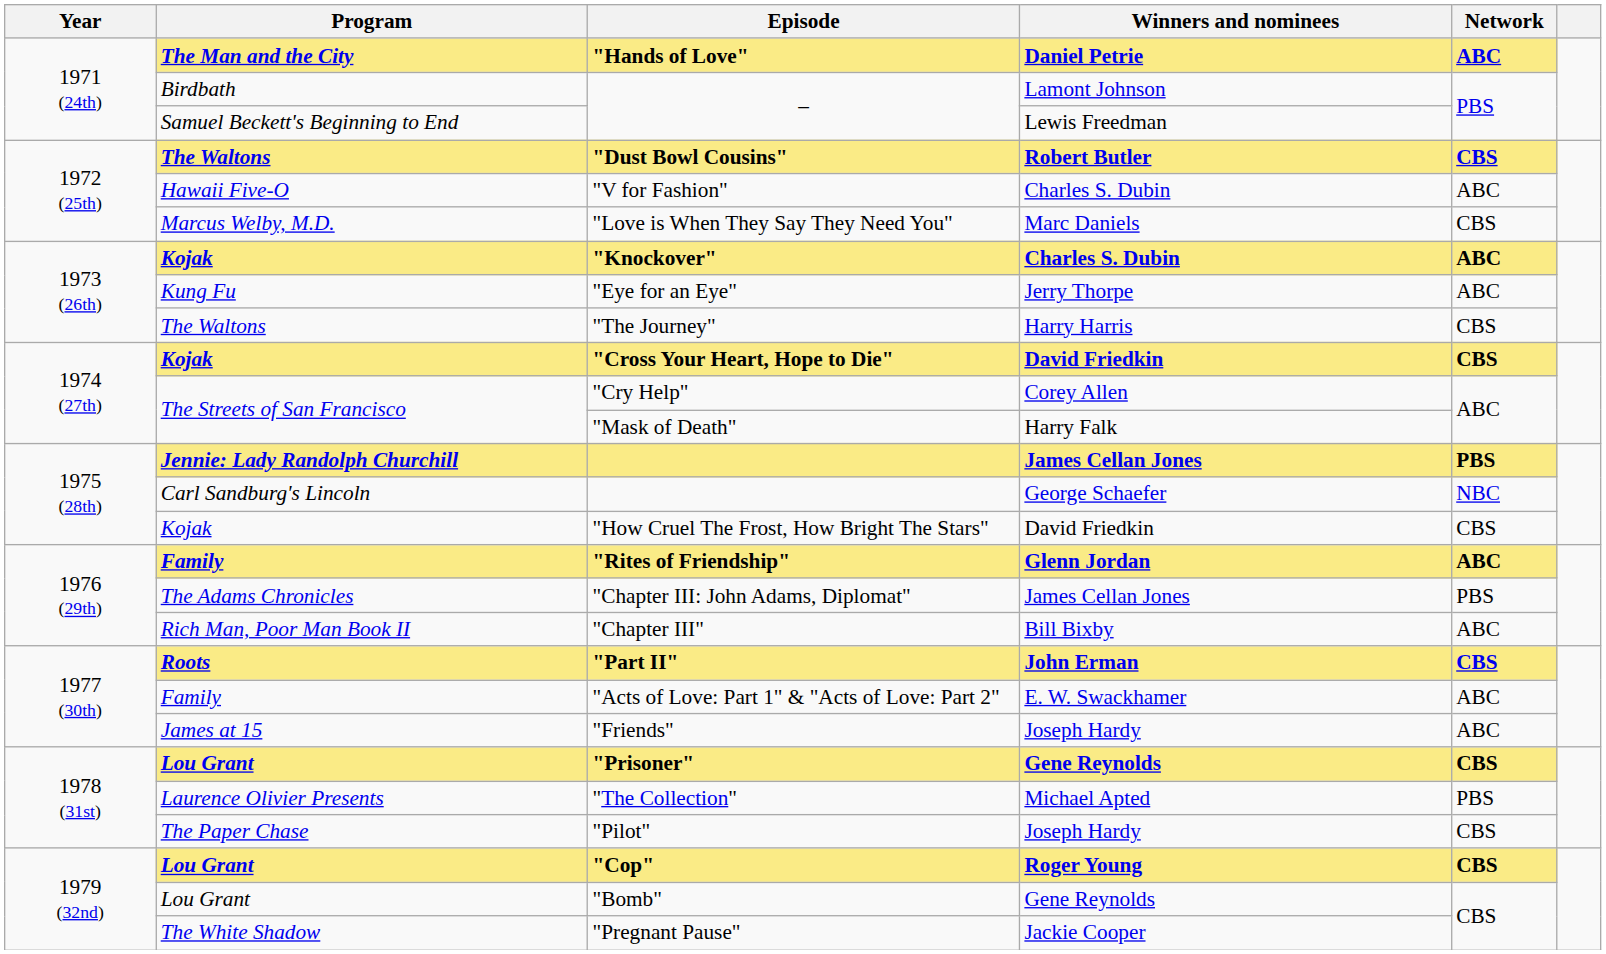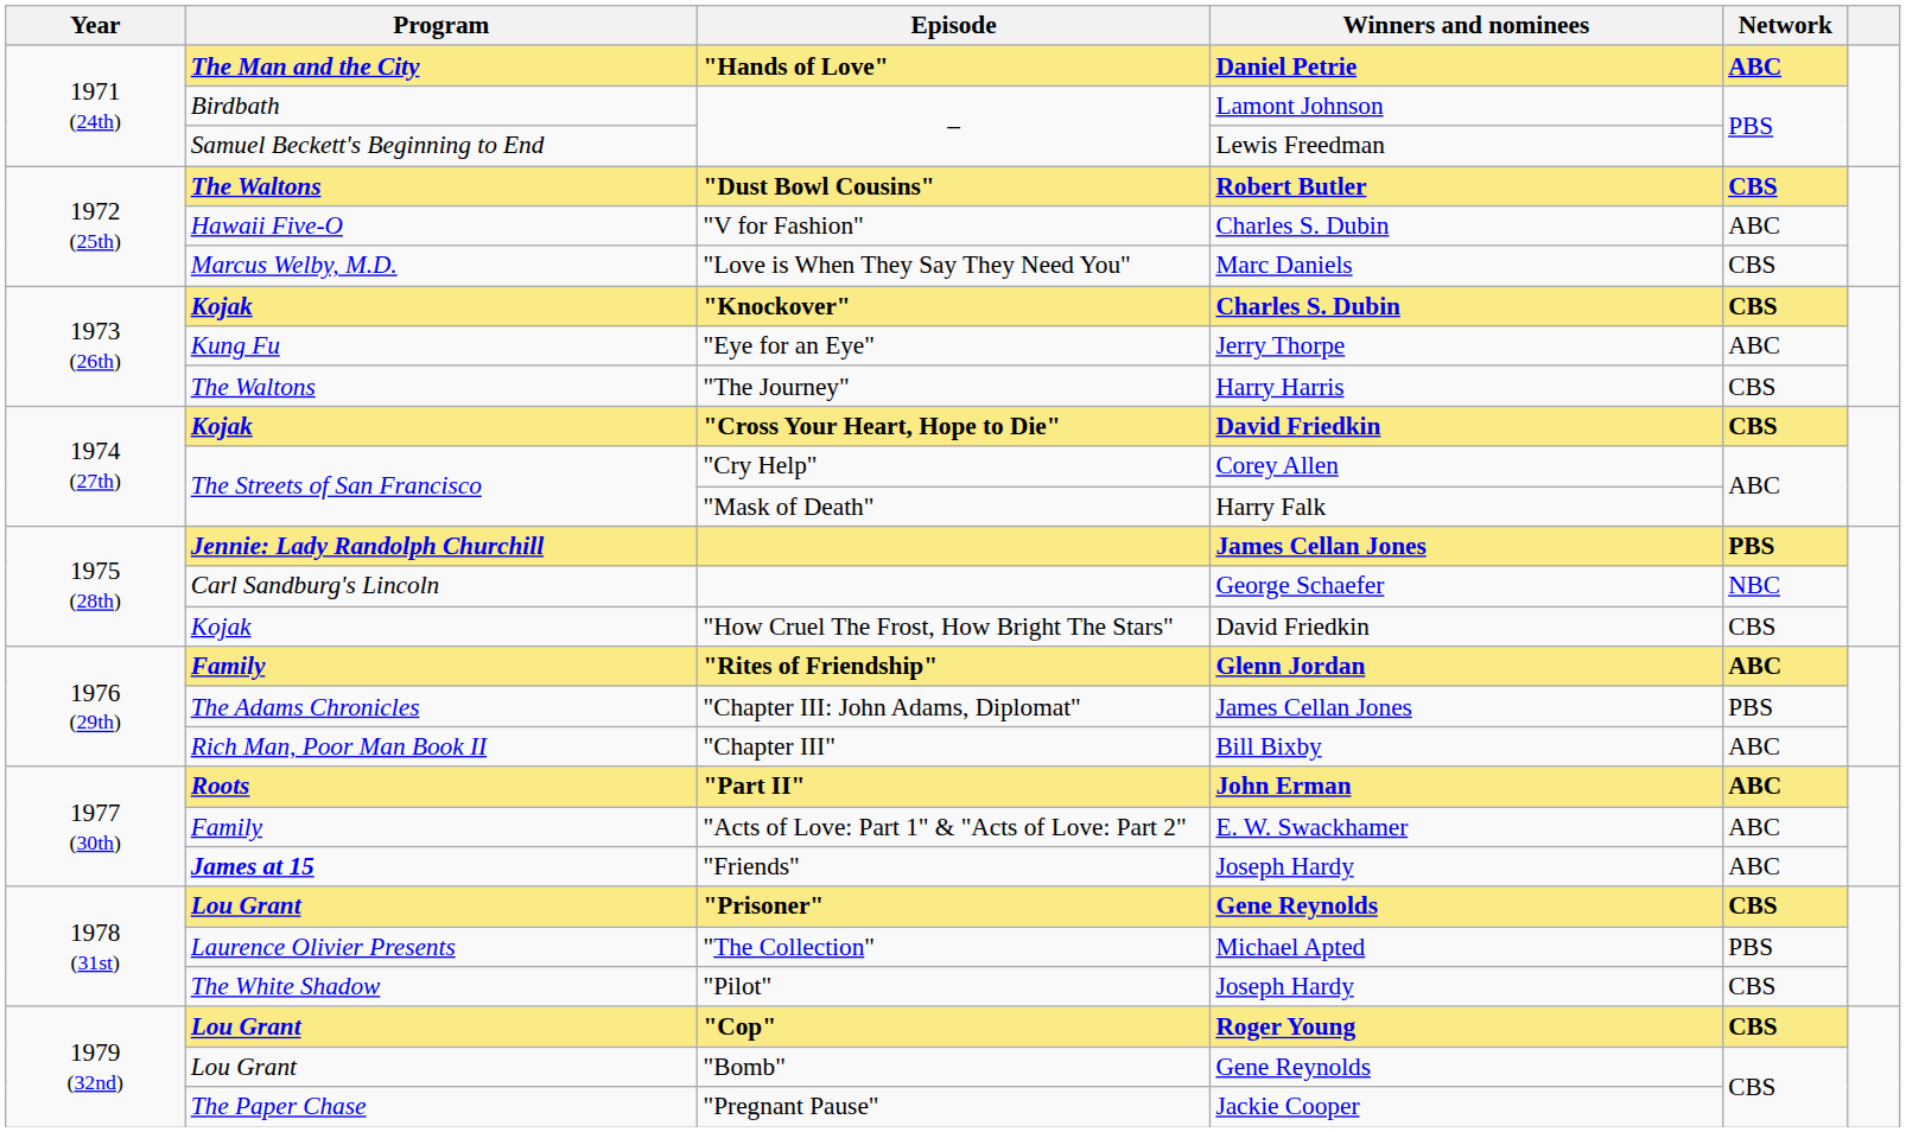 <table class="wikitable" width="95%" cellpadding="5">
 <tr>
 <th width="7%">Year</th>
 <th width="20%">Program</th>
 <th width="20%">Episode</th>
 <th width="20%">Winners and nominees</th>
 <th width="3%">Network</th>
 <th width="2%"></th>
 </tr>
 <tr>
 <td rowspan=3 style="text-align:center;">1971<br><small>(<a href='#'>24th</a>)</small></td>
 <td style="background:#FAEB86;"><strong><em><a href='#'>The Man and the City</a></em></strong></td>
 <td style="background:#FAEB86;"><strong>"Hands of Love"</strong></td>
 <td style="background:#FAEB86;"><strong><a href='#'>Daniel Petrie</a></strong></td>
 <td style="background:#FAEB86;"><strong><a href='#'>ABC</a></strong></td>
 <td rowspan="3" style="text-align:center;"></td>
 </tr>
 <tr>
 <td><em>Birdbath</em></td>
 <td rowspan=2 style="text-align: center;">–</td>
 <td><a href='#'>Lamont Johnson</a></td>
 <td rowspan=2><a href='#'>PBS</a></td>
 </tr>
 <tr>
 <td><em>Samuel Beckett's Beginning to End</em></td>
 <td>Lewis Freedman</td>
 </tr>
 <tr>
 <td rowspan=3 style="text-align:center;">1972<br><small>(<a href='#'>25th</a>)</small></td>
 <td style="background:#FAEB86;"><strong><em><a href='#'>The Waltons</a></em></strong></td>
 <td style="background:#FAEB86;"><strong>"Dust Bowl Cousins"</strong></td>
 <td style="background:#FAEB86;"><strong><a href='#'>Robert Butler</a></strong></td>
 <td style="background:#FAEB86;"><strong><a href='#'>CBS</a></strong></td>
 <td rowspan="3" style="text-align:center;"></td>
 </tr>
 <tr>
 <td><em><a href='#'>Hawaii Five-O</a></em></td>
 <td>"V for Fashion"</td>
 <td><a href='#'>Charles S. Dubin</a></td>
 <td>ABC</td>
 </tr>
 <tr>
 <td><em><a href='#'>Marcus Welby, M.D.</a></em></td>
 <td>"Love is When They Say They Need You"</td>
 <td><a href='#'>Marc Daniels</a></td>
 <td>CBS</td>
 </tr>
 <tr>
 <td rowspan=3 style="text-align:center;">1973<br><small>(<a href='#'>26th</a>)</small></td>
 <td style="background:#FAEB86;"><strong><em><a href='#'>Kojak</a></em></strong></td>
 <td style="background:#FAEB86;"><strong>"Knockover"</strong></td>
 <td style="background:#FAEB86;"><strong><a href='#'>Charles S. Dubin</a></strong></td>
-<td style="background:#FAEB86;"><strong>ABC</strong></td>
+<td style="background:#FAEB86;"><strong>CBS</strong></td>
 <td rowspan="3" style="text-align:center;"></td>
 </tr>
 <tr>
 <td><em><a href='#'>Kung Fu</a></em></td>
 <td>"Eye for an Eye"</td>
 <td><a href='#'>Jerry Thorpe</a></td>
 <td>ABC</td>
 </tr>
 <tr>
 <td><em><a href='#'>The Waltons</a></em></td>
 <td>"The Journey"</td>
 <td><a href='#'>Harry Harris</a></td>
 <td>CBS</td>
 </tr>
 <tr>
 <td rowspan=3 style="text-align:center;">1974<br><small>(<a href='#'>27th</a>)</small></td>
 <td style="background:#FAEB86;"><strong><em><a href='#'>Kojak</a></em></strong></td>
 <td style="background:#FAEB86;"><strong>"Cross Your Heart, Hope to Die"</strong></td>
 <td style="background:#FAEB86;"><strong><a href='#'>David Friedkin</a></strong></td>
 <td style="background:#FAEB86;"><strong>CBS</strong></td>
 <td rowspan="3" style="text-align:center;"></td>
 </tr>
 <tr>
 <td rowspan=2><em><a href='#'>The Streets of San Francisco</a></em></td>
 <td>"Cry Help"</td>
 <td><a href='#'>Corey Allen</a></td>
 <td rowspan=2>ABC</td>
 </tr>
 <tr>
 <td>"Mask of Death"</td>
 <td>Harry Falk</td>
 </tr>
 <tr>
 <td rowspan=3 style="text-align:center;">1975<br><small>(<a href='#'>28th</a>)</small></td>
 <td style="background:#FAEB86;"><strong><em><a href='#'>Jennie: Lady Randolph Churchill</a></em></strong></td>
 <td style="background:#FAEB86;"></td>
 <td style="background:#FAEB86;"><strong><a href='#'>James Cellan Jones</a></strong></td>
 <td style="background:#FAEB86;"><strong>PBS</strong></td>
 <td rowspan="3" style="text-align:center;"></td>
 </tr>
 <tr>
 <td><em>Carl Sandburg's Lincoln</em></td>
 <td></td>
 <td><a href='#'>George Schaefer</a></td>
 <td><a href='#'>NBC</a></td>
 </tr>
 <tr>
 <td><em><a href='#'>Kojak</a></em></td>
 <td>"How Cruel The Frost, How Bright The Stars"</td>
 <td>David Friedkin</td>
 <td>CBS</td>
 </tr>
 <tr>
 <td rowspan=3 style="text-align:center;">1976<br><small>(<a href='#'>29th</a>)</small></td>
 <td style="background:#FAEB86;"><strong><em><a href='#'>Family</a></em></strong></td>
 <td style="background:#FAEB86;"><strong>"Rites of Friendship"</strong></td>
 <td style="background:#FAEB86;"><strong><a href='#'>Glenn Jordan</a></strong></td>
 <td style="background:#FAEB86;"><strong>ABC</strong></td>
 <td rowspan="3" style="text-align:center;"></td>
 </tr>
 <tr>
 <td><em><a href='#'>The Adams Chronicles</a></em></td>
 <td>"Chapter III: John Adams, Diplomat"</td>
 <td><a href='#'>James Cellan Jones</a></td>
 <td>PBS</td>
 </tr>
 <tr>
 <td><em><a href='#'>Rich Man, Poor Man Book II</a></em></td>
 <td>"Chapter III"</td>
 <td><a href='#'>Bill Bixby</a></td>
 <td>ABC</td>
 </tr>
 <tr>
 <td rowspan=3 style="text-align:center;">1977<br><small>(<a href='#'>30th</a>)</small></td>
 <td style="background:#FAEB86;"><strong><em><a href='#'>Roots</a></em></strong></td>
 <td style="background:#FAEB86;"><strong>"Part II"</strong></td>
 <td style="background:#FAEB86;"><strong><a href='#'>John Erman</a></strong></td>
-<td style="background:#FAEB86;"><strong><a href='#'>CBS</a></strong></td>
+<td style="background:#FAEB86;"><strong>ABC</strong></td>
 <td rowspan="3" style="text-align:center;"></td>
 </tr>
 <tr>
 <td><em><a href='#'>Family</a></em></td>
 <td>"Acts of Love: Part 1" & "Acts of Love: Part 2"</td>
 <td><a href='#'>E. W. Swackhamer</a></td>
 <td>ABC</td>
 </tr>
 <tr>
-<td><em><a href='#'>James at 15</a></em></td>
+<td><strong><em><a href='#'>James at 15</a></em></strong></td>
 <td>"Friends"</td>
 <td><a href='#'>Joseph Hardy</a></td>
 <td>ABC</td>
 </tr>
 <tr>
 <td rowspan=3 style="text-align:center;">1978<br><small>(<a href='#'>31st</a>)</small></td>
 <td style="background:#FAEB86;"><strong><em><a href='#'>Lou Grant</a></em></strong></td>
 <td style="background:#FAEB86;"><strong>"Prisoner"</strong></td>
 <td style="background:#FAEB86;"><strong><a href='#'>Gene Reynolds</a></strong></td>
 <td style="background:#FAEB86;"><strong>CBS</strong></td>
 <td rowspan="3" style="text-align:center;"></td>
 </tr>
 <tr>
 <td><em><a href='#'>Laurence Olivier Presents</a></em></td>
 <td>"<a href='#'>The Collection</a>"</td>
 <td><a href='#'>Michael Apted</a></td>
 <td>PBS</td>
 </tr>
 <tr>
-<td><em><a href='#'>The Paper Chase</a></em></td>
+<td><em><a href='#'>The White Shadow</a></em></td>
 <td>"Pilot"</td>
 <td><a href='#'>Joseph Hardy</a></td>
 <td>CBS</td>
 </tr>
 <tr>
 <td rowspan=3 style="text-align:center;">1979<br><small>(<a href='#'>32nd</a>)</small></td>
 <td style="background:#FAEB86;"><strong><em><a href='#'>Lou Grant</a></em></strong></td>
 <td style="background:#FAEB86;"><strong>"Cop"</strong></td>
 <td style="background:#FAEB86;"><strong><a href='#'>Roger Young</a></strong></td>
 <td style="background:#FAEB86;"><strong>CBS</strong></td>
 <td rowspan="3" style="text-align:center;"></td>
 </tr>
 <tr>
 <td><em>Lou Grant</em></td>
 <td>"Bomb"</td>
 <td><a href='#'>Gene Reynolds</a></td>
 <td rowspan=2>CBS</td>
 </tr>
 <tr>
-<td><em><a href='#'>The White Shadow</a></em></td>
+<td><em><a href='#'>The Paper Chase</a></em></td>
 <td>"Pregnant Pause"</td>
 <td><a href='#'>Jackie Cooper</a></td>
 </tr>
 </table>
